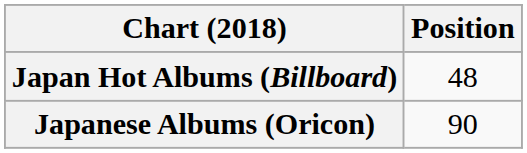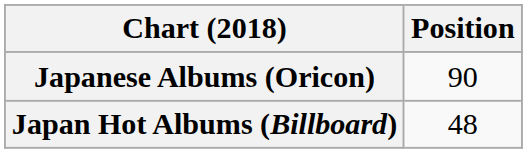 <table class="wikitable sortable plainrowheaders" style="text-align:center;">
 <tr>
 <th>Chart (2018)</th>
 <th>Position</th>
 </tr>
 <tr>
+<th scope="row">Japanese Albums (Oricon)</th>
+<td>90</td>
+</tr>
+<tr>
 <th scope="row">Japan Hot Albums (<em>Billboard</em>)</th>
 <td>48</td>
 </tr>
-<tr>
-<th scope="row">Japanese Albums (Oricon)</th>
-<td>90</td>
-</tr>
 </table>
